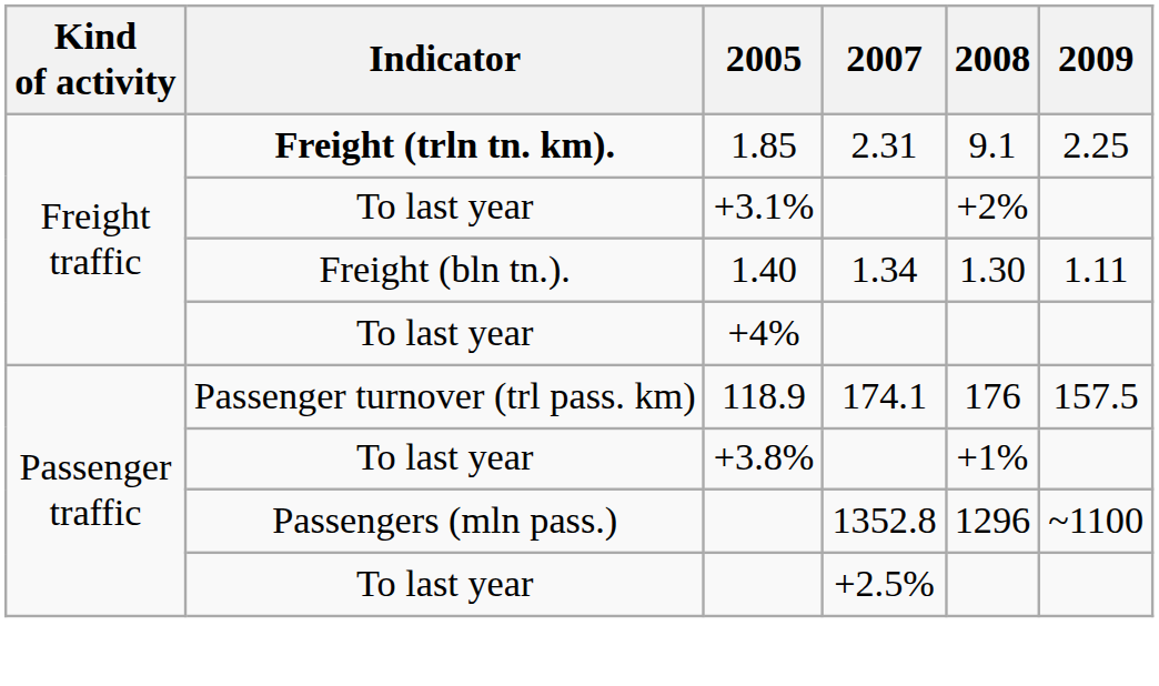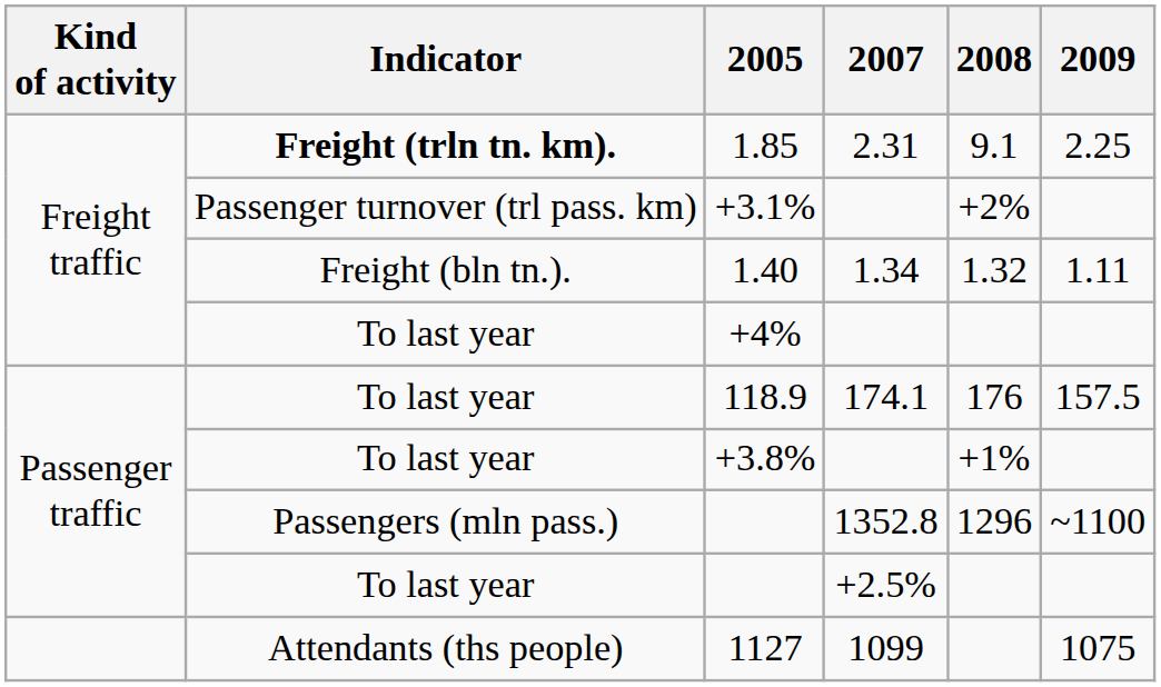 <table class="wikitable" style="font-size: 90%; text-align: center">
 <tr>
 <th>Kind<br>of activity</th>
 <th>Indicator</th>
 <th>2005</th>
 <th>2007</th>
 <th>2008</th>
 <th>2009</th>
 </tr>
 <tr>
 <td rowspan="4">Freight<br>traffic</td>
 <td><strong>Freight (trln tn. km).</strong></td>
 <td>1.85</td>
 <td>2.31</td>
 <td>9.1</td>
 <td>2.25</td>
 </tr>
 <tr>
-<td>To last year</td>
+<td>Passenger turnover (trl pass. km)</td>
 <td>+3.1%</td>
 <td></td>
 <td>+2%</td>
 <td></td>
 </tr>
 <tr>
 <td>Freight (bln tn.).</td>
 <td>1.40</td>
 <td>1.34</td>
-<td>1.30</td>
+<td>1.32</td>
 <td>1.11</td>
 </tr>
 <tr>
 <td>To last year</td>
 <td>+4%</td>
 <td></td>
 <td></td>
 <td></td>
 </tr>
 <tr>
 <td rowspan="4">Passenger<br>traffic</td>
-<td>Passenger turnover (trl pass. km)</td>
+<td>To last year</td>
 <td>118.9</td>
 <td>174.1</td>
 <td>176</td>
 <td>157.5</td>
 </tr>
 <tr>
 <td>To last year</td>
 <td>+3.8%</td>
 <td></td>
 <td>+1%</td>
 <td></td>
 </tr>
 <tr>
 <td>Passengers (mln pass.)</td>
 <td></td>
 <td>1352.8</td>
 <td>1296</td>
 <td>~1100</td>
 </tr>
 <tr>
 <td>To last year</td>
 <td></td>
 <td>+2.5%</td>
 <td></td>
 <td></td>
 </tr>
+<tr>
+<td></td>
+<td>Attendants (ths people)</td>
+<td>1127</td>
+<td>1099</td>
+<td></td>
+<td>1075</td>
+</tr>
 </table>
